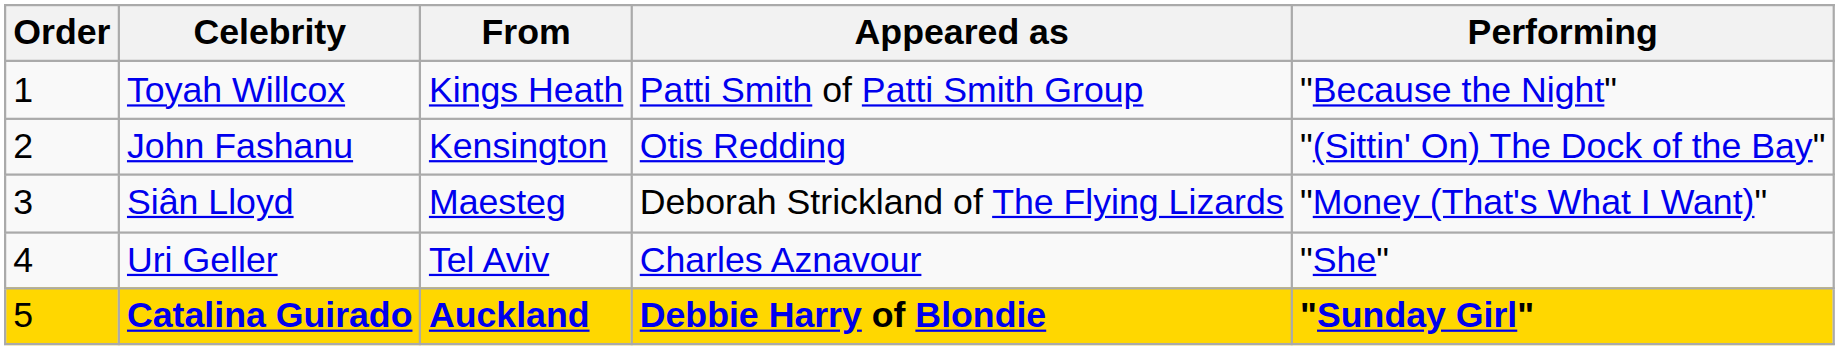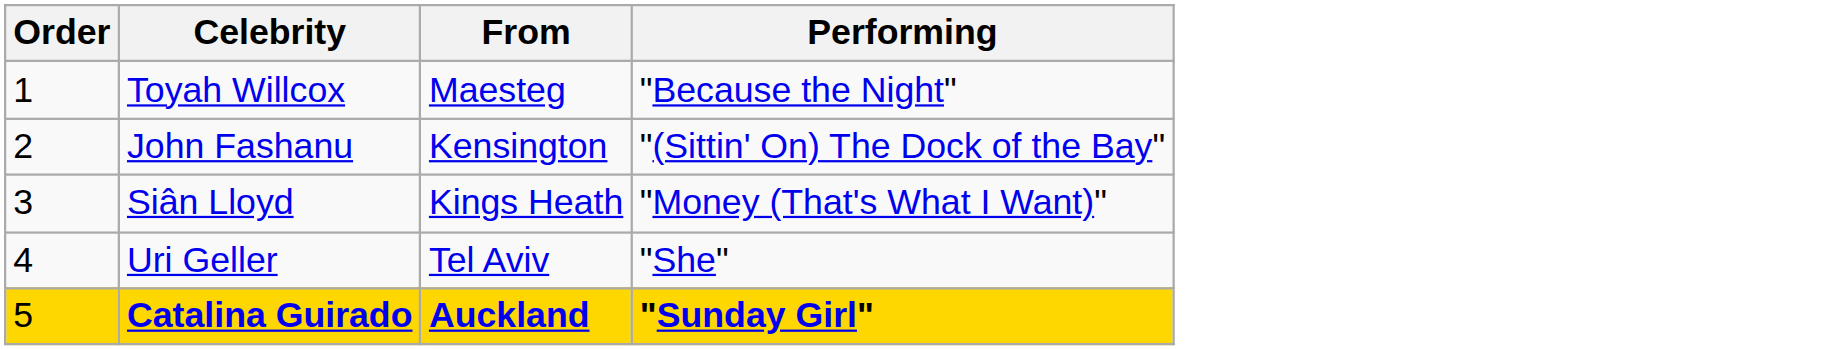 <table class="wikitable">
 <tr>
 <th>Order</th>
 <th>Celebrity</th>
 <th>From</th>
-<th>Appeared as</th>
 <th>Performing</th>
 </tr>
 <tr>
 <td>1</td>
 <td><a href='#'>Toyah Willcox</a></td>
-<td><a href='#'>Kings Heath</a></td>
-<td><a href='#'>Patti Smith</a> of <a href='#'>Patti Smith Group</a></td>
+<td><a href='#'>Maesteg</a></td>
 <td>"<a href='#'>Because the Night</a>"</td>
 </tr>
 <tr>
 <td>2</td>
 <td><a href='#'>John Fashanu</a></td>
 <td><a href='#'>Kensington</a></td>
-<td><a href='#'>Otis Redding</a></td>
 <td>"<a href='#'>(Sittin' On) The Dock of the Bay</a>"</td>
 </tr>
 <tr>
 <td>3</td>
 <td><a href='#'>Siân Lloyd</a></td>
-<td><a href='#'>Maesteg</a></td>
-<td>Deborah Strickland of <a href='#'>The Flying Lizards</a></td>
+<td><a href='#'>Kings Heath</a></td>
 <td>"<a href='#'>Money (That's What I Want)</a>"</td>
 </tr>
 <tr>
 <td>4</td>
 <td><a href='#'>Uri Geller</a></td>
 <td><a href='#'>Tel Aviv</a></td>
-<td><a href='#'>Charles Aznavour</a></td>
 <td>"<a href='#'>She</a>"</td>
 </tr>
 <tr style="background:gold;">
 <td>5</td>
 <td><strong><a href='#'>Catalina Guirado</a></strong></td>
 <td><strong><a href='#'>Auckland</a></strong></td>
-<td><strong><a href='#'>Debbie Harry</a> of <a href='#'>Blondie</a></strong></td>
 <td><strong>"<a href='#'>Sunday Girl</a>"</strong></td>
 </tr>
 </table>
